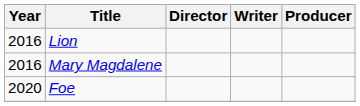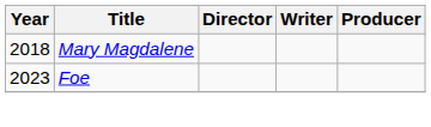 <table class="wikitable">
 <tr>
 <th>Year</th>
 <th>Title</th>
 <th>Director</th>
 <th>Writer</th>
 <th>Producer</th>
 </tr>
 <tr>
-<td>2016</td>
-<td><em><a href='#'>Lion</a></em></td>
-<td></td>
-<td></td>
-<td></td>
-</tr>
-<tr>
-<td>2016</td>
+<td>2018</td>
 <td><em><a href='#'>Mary Magdalene</a></em></td>
 <td></td>
 <td></td>
 <td></td>
 </tr>
 <tr>
-<td>2020</td>
+<td>2023</td>
 <td><em><a href='#'>Foe</a></em></td>
 <td></td>
 <td></td>
 <td></td>
 </tr>
 <tr>
 </tr>
 </table>
